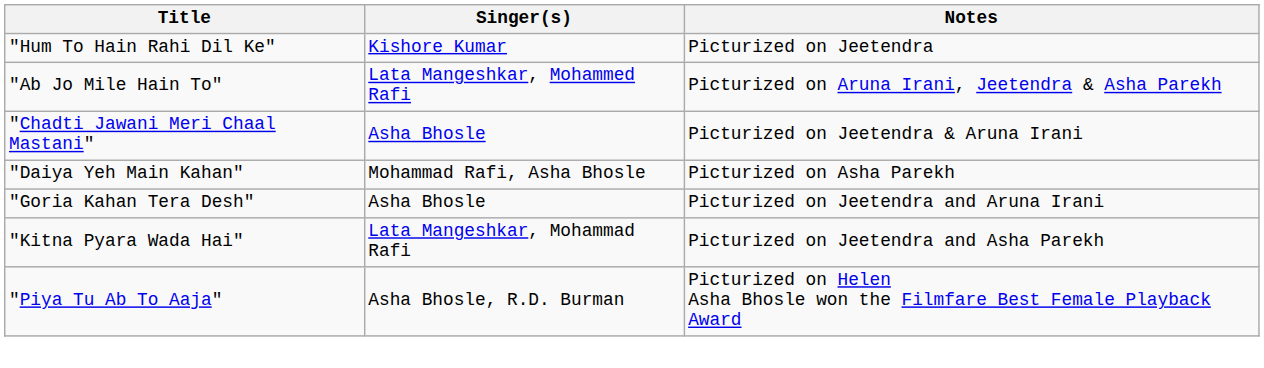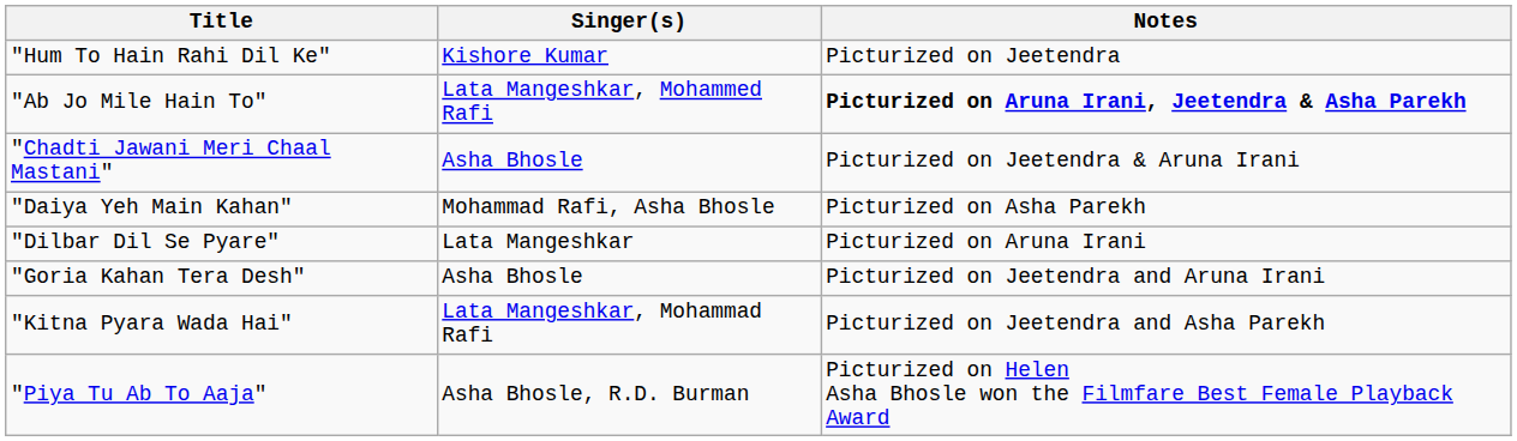 <table class="wikitable" style="font-size:95%;">
 <tr>
 <th>Title</th>
 <th>Singer(s)</th>
 <th>Notes</th>
 </tr>
 <tr>
 <td>"Hum To Hain Rahi Dil Ke"</td>
 <td><a href='#'>Kishore Kumar</a></td>
 <td>Picturized on Jeetendra</td>
 </tr>
 <tr>
 <td>"Ab Jo Mile Hain To"</td>
 <td><a href='#'>Lata Mangeshkar</a>, <a href='#'>Mohammed Rafi</a></td>
-<td>Picturized on <a href='#'>Aruna Irani</a>, <a href='#'>Jeetendra</a> & <a href='#'>Asha Parekh</a></td>
+<td><strong>Picturized on <a href='#'>Aruna Irani</a>, <a href='#'>Jeetendra</a> & <a href='#'>Asha Parekh</a></strong></td>
 </tr>
 <tr>
 <td>"<a href='#'>Chadti Jawani Meri Chaal Mastani</a>"</td>
 <td><a href='#'>Asha Bhosle</a></td>
 <td>Picturized on Jeetendra & Aruna Irani</td>
 </tr>
 <tr>
 <td>"Daiya Yeh Main Kahan"</td>
 <td>Mohammad Rafi, Asha Bhosle</td>
 <td>Picturized on Asha Parekh</td>
+</tr>
+<tr>
+<td>"Dilbar Dil Se Pyare"</td>
+<td>Lata Mangeshkar</td>
+<td>Picturized on Aruna Irani</td>
 </tr>
 <tr>
 <td>"Goria Kahan Tera Desh"</td>
 <td>Asha Bhosle</td>
 <td>Picturized on Jeetendra and Aruna Irani</td>
 </tr>
 <tr>
 <td>"Kitna Pyara Wada Hai"</td>
 <td><a href='#'>Lata Mangeshkar</a>, Mohammad Rafi</td>
 <td>Picturized on Jeetendra and Asha Parekh</td>
 </tr>
 <tr>
 <td>"<a href='#'>Piya Tu Ab To Aaja</a>"</td>
 <td>Asha Bhosle, R.D. Burman</td>
 <td>Picturized on <a href='#'>Helen</a><br> Asha Bhosle won the <a href='#'>Filmfare Best Female Playback Award</a></td>
 </tr>
 </table>
